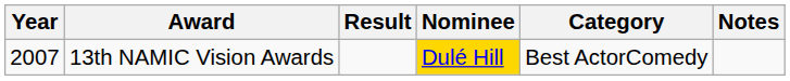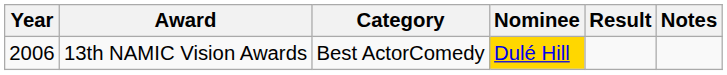 <table class="wikitable" "width=100%">
 <tr>
 <th>Year</th>
 <th>Award</th>
+<th>Category</th>
+<th>Nominee</th>
 <th>Result</th>
-<th>Nominee</th>
-<th>Category</th>
 <th>Notes</th>
 </tr>
 <tr>
-<td>2007</td>
+<td>2006</td>
 <td>13th NAMIC Vision Awards</td>
+<td>Best ActorComedy</td>
+<td style="background: gold;"><a href='#'>Dulé Hill</a></td>
 <td></td>
-<td style="background: gold;"><a href='#'>Dulé Hill</a></td>
-<td>Best ActorComedy</td>
 <td style="text-align:center;"></td>
 </tr>
 </table>
